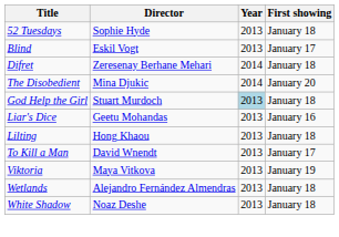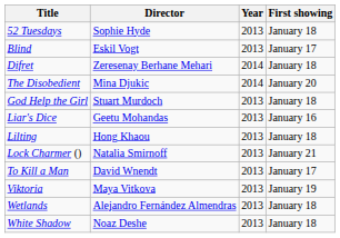 <table class="wikitable sortable">
 <tr>
 <th>Title</th>
 <th>Director</th>
 <th>Year</th>
 <th>First showing</th>
 </tr>
 <tr>
 <td><em><a href='#'>52 Tuesdays</a></em></td>
 <td><a href='#'>Sophie Hyde</a></td>
 <td>2013</td>
 <td>January 18</td>
 </tr>
 <tr>
 <td><em><a href='#'>Blind</a></em></td>
 <td><a href='#'>Eskil Vogt</a></td>
 <td>2013</td>
 <td>January 17</td>
 </tr>
 <tr>
 <td><em><a href='#'>Difret</a></em></td>
 <td><a href='#'>Zeresenay Berhane Mehari</a></td>
 <td>2014</td>
 <td>January 18</td>
 </tr>
 <tr>
 <td><em><a href='#'>The Disobedient</a></em></td>
 <td><a href='#'>Mina Djukic</a></td>
 <td>2014</td>
 <td>January 20</td>
 </tr>
 <tr>
 <td><em><a href='#'>God Help the Girl</a></em></td>
 <td><a href='#'>Stuart Murdoch</a></td>
-<td style="background: lightblue;">2013</td>
+<td>2013</td>
 <td>January 18</td>
 </tr>
 <tr>
 <td><em><a href='#'>Liar's Dice</a></em></td>
 <td><a href='#'>Geetu Mohandas</a></td>
 <td>2013</td>
 <td>January 16</td>
 </tr>
 <tr>
 <td><em><a href='#'>Lilting</a></em></td>
 <td><a href='#'>Hong Khaou</a></td>
 <td>2013</td>
 <td>January 18</td>
+</tr>
+<tr>
+<td><em><a href='#'>Lock Charmer</a></em> ()</td>
+<td><a href='#'>Natalia Smirnoff</a></td>
+<td>2013</td>
+<td>January 21</td>
 </tr>
 <tr>
 <td><em><a href='#'>To Kill a Man</a></em></td>
 <td><a href='#'>David Wnendt</a></td>
 <td>2013</td>
 <td>January 17</td>
 </tr>
 <tr>
 <td><em><a href='#'>Viktoria</a></em></td>
 <td><a href='#'>Maya Vitkova</a></td>
 <td>2013</td>
 <td>January 19</td>
 </tr>
 <tr>
 <td><em><a href='#'>Wetlands</a></em></td>
 <td><a href='#'>Alejandro Fernández Almendras</a></td>
 <td>2013</td>
 <td>January 18</td>
 </tr>
 <tr>
 <td><em><a href='#'>White Shadow</a></em></td>
 <td><a href='#'>Noaz Deshe</a></td>
 <td>2013</td>
 <td>January 18</td>
 </tr>
 </table>
